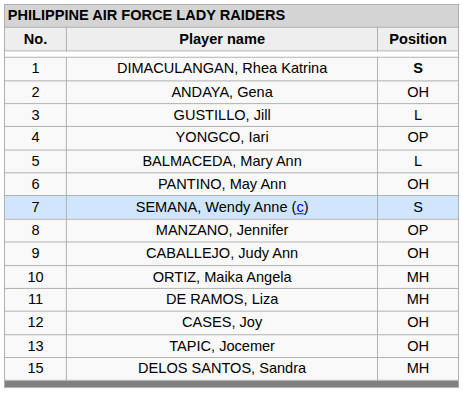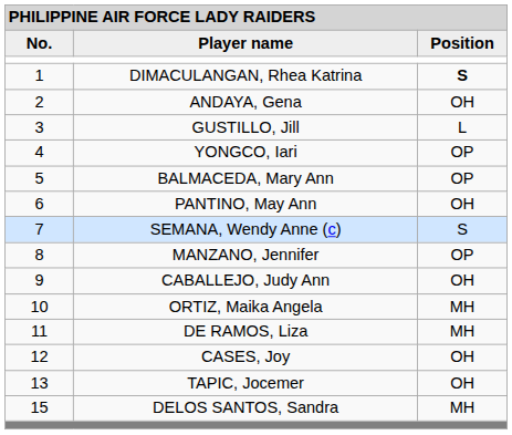 <table class='wikitable mw-collapsible mw-collapsed' style='text-align: center; width: 500px; border: none;'>
 <tr>
 <th style="background:#D4D4D4; text-align:left;" colspan=3> PHILIPPINE AIR FORCE LADY RAIDERS</th>
 </tr>
 <tr style="background:#EEEEEE; font-weight:bold;">
 <td width=10%>No.</td>
 <td width=50%>Player name</td>
 <td width=10%>Position</td>
 </tr>
 <tr style="background:#FFFFFF;">
 <td colspan=3 align=center></td>
 </tr>
 <tr>
 <td align=center>1</td>
 <td>DIMACULANGAN, Rhea Katrina</td>
 <td align=center><strong>S</strong></td>
 </tr>
 <tr>
 <td align=center>2</td>
 <td>ANDAYA, Gena</td>
 <td align=center>OH</td>
 </tr>
 <tr>
 <td align=center>3</td>
 <td>GUSTILLO, Jill</td>
 <td align=center>L</td>
 </tr>
 <tr>
 <td align=center>4</td>
 <td>YONGCO, Iari</td>
 <td align=center>OP</td>
 </tr>
 <tr>
 <td align=center>5</td>
 <td>BALMACEDA, Mary Ann</td>
-<td align=center>L</td>
+<td align=center>OP</td>
 </tr>
 <tr>
 <td align=center>6</td>
 <td>PANTINO, May Ann</td>
 <td align=center>OH</td>
 </tr>
 <tr bgcolor=#D0E6FF>
 <td align=center>7</td>
 <td>SEMANA, Wendy Anne (<a href='#'>c</a>)</td>
 <td align=center>S</td>
 </tr>
 <tr>
 <td align=center>8</td>
 <td>MANZANO, Jennifer</td>
 <td align=center>OP</td>
 </tr>
 <tr>
 <td align=center>9</td>
 <td>CABALLEJO, Judy Ann</td>
 <td align=center>OH</td>
 </tr>
 <tr>
 <td align=center>10</td>
 <td>ORTIZ, Maika Angela</td>
 <td align=center>MH</td>
 </tr>
 <tr>
 <td align=center>11</td>
 <td>DE RAMOS, Liza</td>
 <td align=center>MH</td>
 </tr>
 <tr>
 <td align=center>12</td>
 <td>CASES, Joy</td>
 <td align=center>OH</td>
 </tr>
 <tr>
 <td align=center>13</td>
 <td>TAPIC, Jocemer</td>
 <td align=center>OH</td>
 </tr>
 <tr>
 <td align=center>15</td>
 <td>DELOS SANTOS, Sandra</td>
 <td align=center>MH</td>
 </tr>
 <tr>
 <th style="background:gray;" colspan=3></th>
 </tr>
 <tr>
 </tr>
 </table>
